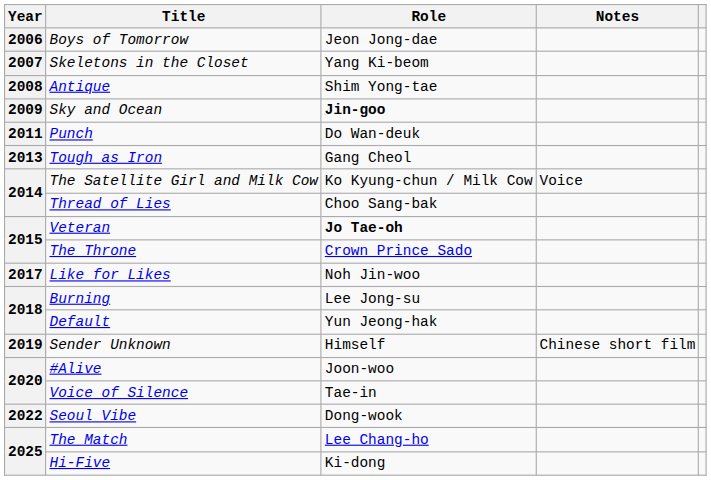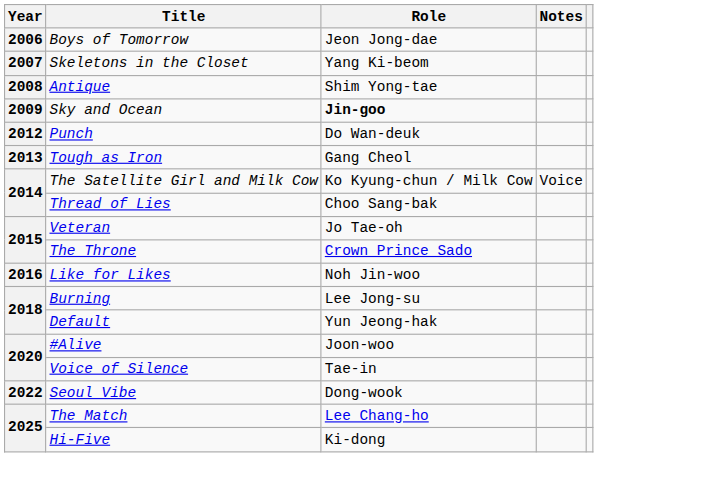 <table class="wikitable plainrowheaders sortable">
 <tr>
 <th scope="col">Year</th>
 <th scope="col">Title</th>
 <th scope="col">Role</th>
 <th scope="col" class="unsortable">Notes</th>
 <th scope="col" class="unsortable"></th>
 </tr>
 <tr>
 <th scope="row">2006</th>
 <td><em>Boys of Tomorrow</em></td>
 <td>Jeon Jong-dae</td>
 <td></td>
 <td style="text-align:center"></td>
 </tr>
 <tr>
 <th scope="row">2007</th>
 <td><em>Skeletons in the Closet</em> </td>
 <td>Yang Ki-beom</td>
 <td></td>
 <td style="text-align:center"></td>
 </tr>
 <tr>
 <th scope="row">2008</th>
 <td><em><a href='#'>Antique</a></em></td>
 <td>Shim Yong-tae</td>
 <td></td>
 <td style="text-align:center"></td>
 </tr>
 <tr>
 <th scope="row">2009</th>
 <td><em>Sky and Ocean</em></td>
 <td><strong>Jin-goo</strong></td>
 <td></td>
 <td style="text-align:center"></td>
 </tr>
 <tr>
-<th scope="row">2011</th>
+<th scope="row">2012</th>
 <td><em><a href='#'>Punch</a></em></td>
 <td>Do Wan-deuk</td>
 <td></td>
 <td style="text-align:center"></td>
 </tr>
 <tr>
 <th scope="row">2013</th>
 <td><em><a href='#'>Tough as Iron</a></em></td>
 <td>Gang Cheol</td>
 <td></td>
 <td style="text-align:center"></td>
 </tr>
 <tr>
 <th scope="row" rowspan="2">2014</th>
 <td><em>The Satellite Girl and Milk Cow</em></td>
 <td>Ko Kyung-chun / Milk Cow</td>
 <td>Voice</td>
 <td style="text-align:center"></td>
 </tr>
 <tr>
 <td><em><a href='#'>Thread of Lies</a></em></td>
 <td>Choo Sang-bak</td>
 <td></td>
 <td style="text-align:center"></td>
 </tr>
 <tr>
 <th scope="row" rowspan="2">2015</th>
 <td><em><a href='#'>Veteran</a></em></td>
-<td><strong>Jo Tae-oh</strong></td>
+<td>Jo Tae-oh</td>
 <td></td>
 <td style="text-align:center"></td>
 </tr>
 <tr>
 <td><em><a href='#'>The Throne</a></em></td>
 <td><a href='#'>Crown Prince Sado</a></td>
 <td></td>
 <td style="text-align:center"></td>
 </tr>
 <tr>
-<th scope="row">2017</th>
+<th scope="row">2016</th>
 <td><em><a href='#'>Like for Likes</a></em></td>
 <td>Noh Jin-woo</td>
 <td></td>
 <td style="text-align:center"></td>
 </tr>
 <tr>
 <th scope="row" rowspan="2">2018</th>
 <td><em><a href='#'>Burning</a></em></td>
 <td>Lee Jong-su</td>
 <td></td>
 <td style="text-align:center"></td>
 </tr>
 <tr>
 <td><em><a href='#'>Default</a></em></td>
 <td>Yun Jeong-hak</td>
 <td></td>
-<td style="text-align:center"></td>
-</tr>
-<tr>
-<th scope="row">2019</th>
-<td><em>Sender Unknown</em></td>
-<td>Himself</td>
-<td>Chinese short film</td>
 <td style="text-align:center"></td>
 </tr>
 <tr>
 <th scope="row" rowspan="2">2020</th>
 <td><em><a href='#'>#Alive</a></em></td>
 <td>Joon-woo</td>
 <td></td>
 <td style="text-align:center"></td>
 </tr>
 <tr>
 <td><em><a href='#'>Voice of Silence</a></em></td>
 <td>Tae-in</td>
 <td></td>
 <td style="text-align:center"></td>
 </tr>
 <tr>
 <th scope="row">2022</th>
 <td><em><a href='#'>Seoul Vibe</a></em></td>
 <td>Dong-wook</td>
 <td></td>
 <td style="text-align:center"></td>
 </tr>
 <tr>
 <th scope="row" rowspan="2">2025</th>
 <td><em><a href='#'>The Match</a></em></td>
 <td><a href='#'>Lee Chang-ho</a></td>
 <td></td>
 <td style="text-align:center"></td>
 </tr>
 <tr>
 <td><em><a href='#'>Hi-Five</a></em></td>
 <td>Ki-dong</td>
 <td></td>
 <td style="text-align:center"></td>
 </tr>
 </table>
